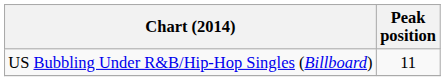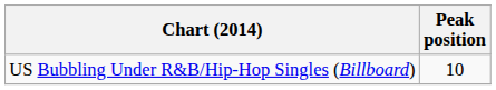 <table class="wikitable plainrowheaders sortable" style="text-align:center;">
 <tr>
 <th scope="col">Chart (2014)</th>
 <th scope="col">Peak<br>position</th>
 </tr>
 <tr>
 <td scope="row">US <a href='#'>Bubbling Under R&B/Hip-Hop Singles</a> (<em><a href='#'>Billboard</a></em>)</td>
-<td style="text-align:center;">11</td>
+<td style="text-align:center;">10</td>
 </tr>
 <tr>
 </tr>
 </table>
